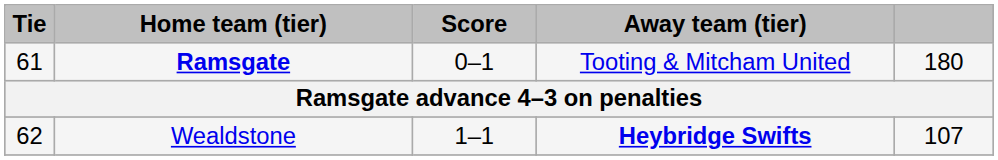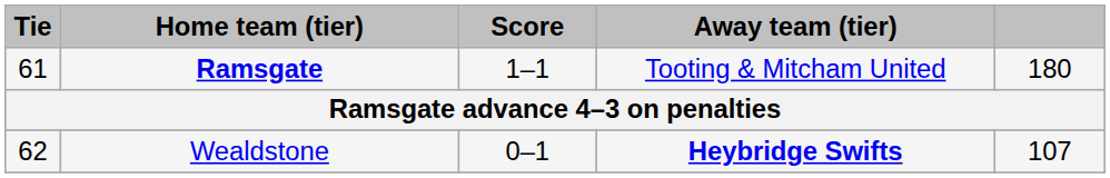 <table class="wikitable" style="width: 600px; background:WhiteSmoke; text-align:center; font-size:90%">
 <tr>
 <td scope="col" style="width:  5.00%; background:silver;"><strong>Tie</strong></td>
 <td scope="col" style="width: 36.25%; background:silver;"><strong>Home team (tier)</strong></td>
 <td scope="col" style="width: 12.50%; background:silver;"><strong>Score</strong></td>
 <td scope="col" style="width: 36.25%; background:silver;"><strong>Away team (tier)</strong></td>
 <td scope="col" style="width: 10.00%; background:silver;"><strong></strong></td>
 </tr>
 <tr>
 <td>61</td>
 <td><strong><a href='#'>Ramsgate</a></strong></td>
-<td>0–1 </td>
+<td>1–1</td>
 <td><a href='#'>Tooting & Mitcham United</a></td>
 <td>180</td>
 </tr>
 <tr>
 <th colspan=5>Ramsgate advance 4–3 on penalties</th>
 </tr>
 <tr>
 <td>62</td>
 <td><a href='#'>Wealdstone</a></td>
-<td>1–1</td>
+<td>0–1 </td>
 <td><strong><a href='#'>Heybridge Swifts</a></strong></td>
 <td>107</td>
 </tr>
 </table>
